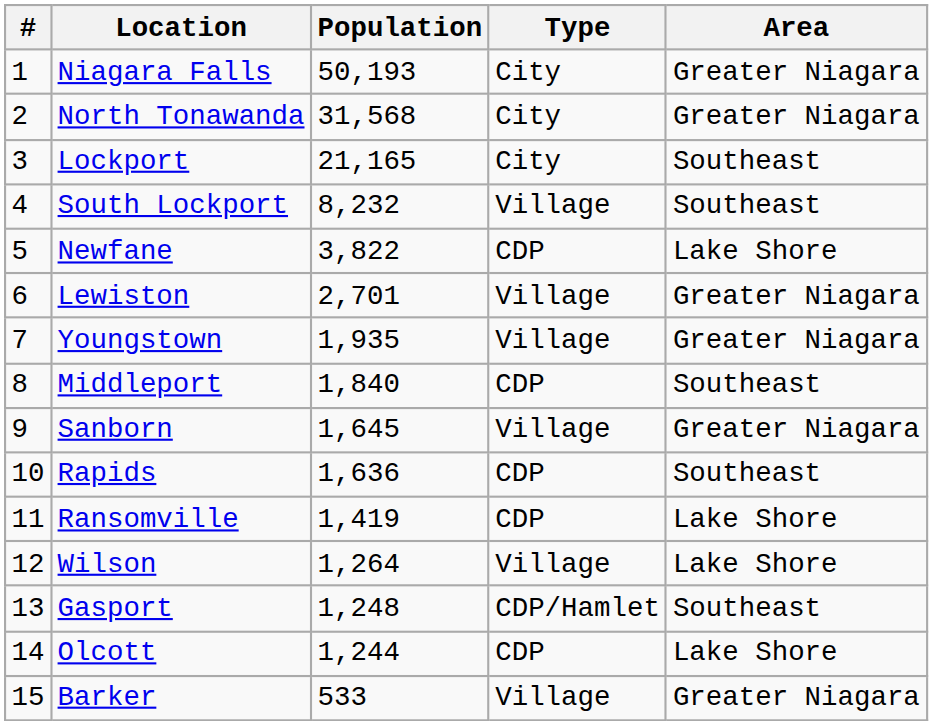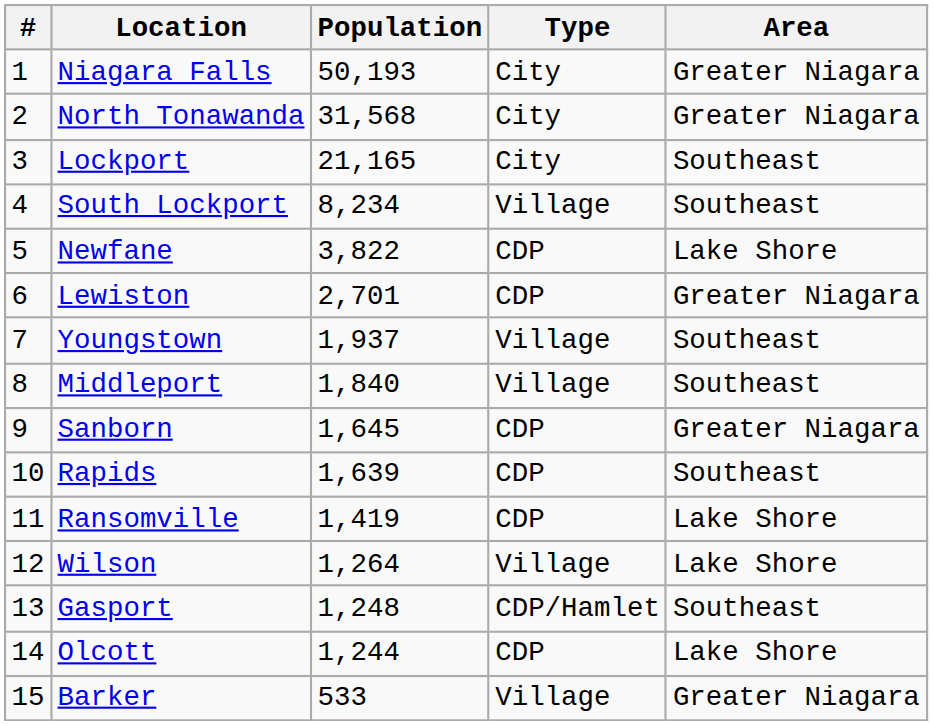 <table class="wikitable sortable">
 <tr>
 <th>#</th>
 <th>Location</th>
 <th>Population</th>
 <th>Type</th>
 <th>Area</th>
 </tr>
 <tr>
 <td>1</td>
 <td><a href='#'>Niagara Falls</a></td>
 <td>50,193</td>
 <td>City</td>
 <td>Greater Niagara</td>
 </tr>
 <tr>
 <td>2</td>
 <td><a href='#'>North Tonawanda</a></td>
 <td>31,568</td>
 <td>City</td>
 <td>Greater Niagara</td>
 </tr>
 <tr>
 <td>3</td>
 <td><a href='#'>Lockport</a></td>
 <td>21,165</td>
 <td>City</td>
 <td>Southeast</td>
 </tr>
 <tr>
 <td>4</td>
 <td><a href='#'>South Lockport</a></td>
-<td>8,232</td>
+<td>8,234</td>
 <td>Village</td>
 <td>Southeast</td>
 </tr>
 <tr>
 <td>5</td>
 <td><a href='#'>Newfane</a></td>
 <td>3,822</td>
 <td>CDP</td>
 <td>Lake Shore</td>
 </tr>
 <tr>
 <td>6</td>
 <td><a href='#'>Lewiston</a></td>
 <td>2,701</td>
-<td>Village</td>
+<td>CDP</td>
 <td>Greater Niagara</td>
 </tr>
 <tr>
 <td>7</td>
 <td><a href='#'>Youngstown</a></td>
-<td>1,935</td>
+<td>1,937</td>
 <td>Village</td>
-<td>Greater Niagara</td>
+<td>Southeast</td>
 </tr>
 <tr>
 <td>8</td>
 <td><a href='#'>Middleport</a></td>
 <td>1,840</td>
-<td>CDP</td>
+<td>Village</td>
 <td>Southeast</td>
 </tr>
 <tr>
 <td>9</td>
 <td><a href='#'>Sanborn</a></td>
 <td>1,645</td>
-<td>Village</td>
+<td>CDP</td>
 <td>Greater Niagara</td>
 </tr>
 <tr>
 <td>10</td>
 <td><a href='#'>Rapids</a></td>
-<td>1,636</td>
+<td>1,639</td>
 <td>CDP</td>
 <td>Southeast</td>
 </tr>
 <tr>
 <td>11</td>
 <td><a href='#'>Ransomville</a></td>
 <td>1,419</td>
 <td>CDP</td>
 <td>Lake Shore</td>
 </tr>
 <tr>
 <td>12</td>
 <td><a href='#'>Wilson</a></td>
 <td>1,264</td>
 <td>Village</td>
 <td>Lake Shore</td>
 </tr>
 <tr>
 <td>13</td>
 <td><a href='#'>Gasport</a></td>
 <td>1,248</td>
 <td>CDP/Hamlet</td>
 <td>Southeast</td>
 </tr>
 <tr>
 <td>14</td>
 <td><a href='#'>Olcott</a></td>
 <td>1,244</td>
 <td>CDP</td>
 <td>Lake Shore</td>
 </tr>
 <tr>
 <td>15</td>
 <td><a href='#'>Barker</a></td>
 <td>533</td>
 <td>Village</td>
 <td>Greater Niagara</td>
 </tr>
 </table>
